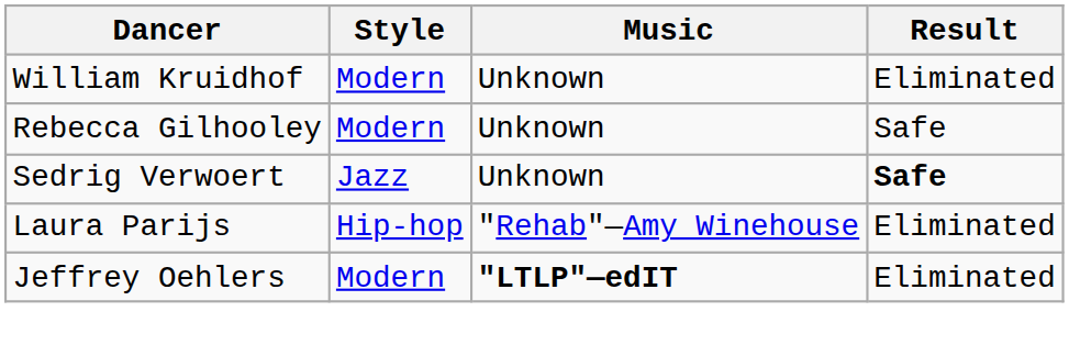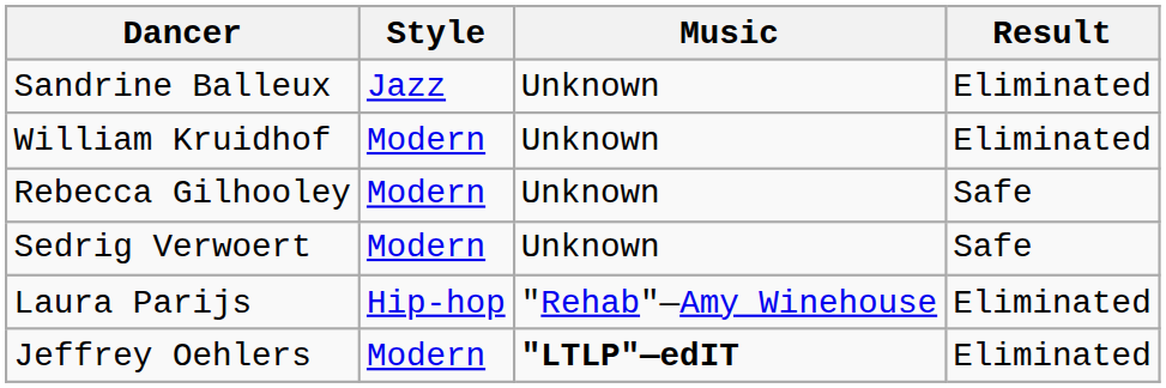 <table class="wikitable">
 <tr>
 <th>Dancer</th>
 <th>Style</th>
 <th>Music</th>
 <th>Result</th>
+</tr>
+<tr>
+<td>Sandrine Balleux</td>
+<td><a href='#'>Jazz</a></td>
+<td>Unknown</td>
+<td>Eliminated</td>
 </tr>
 <tr>
 <td>William Kruidhof</td>
 <td><a href='#'>Modern</a></td>
 <td>Unknown</td>
 <td>Eliminated</td>
 </tr>
 <tr>
 <td>Rebecca Gilhooley</td>
 <td><a href='#'>Modern</a></td>
 <td>Unknown</td>
 <td>Safe</td>
 </tr>
 <tr>
 <td>Sedrig Verwoert</td>
-<td><a href='#'>Jazz</a></td>
+<td><a href='#'>Modern</a></td>
 <td>Unknown</td>
-<td><strong>Safe</strong></td>
+<td>Safe</td>
 </tr>
 <tr>
 <td>Laura Parijs</td>
 <td><a href='#'>Hip-hop</a></td>
 <td>"<a href='#'>Rehab</a>"—<a href='#'>Amy Winehouse</a></td>
 <td>Eliminated</td>
 </tr>
 <tr>
 <td>Jeffrey Oehlers</td>
 <td><a href='#'>Modern</a></td>
 <td><strong>"LTLP"—edIT</strong></td>
 <td>Eliminated</td>
 </tr>
 </table>
